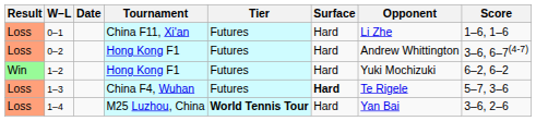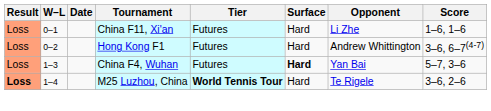 <table class="sortable wikitable">
 <tr>
 <th>Result</th>
 <th class="unsortable">W–L</th>
 <th>Date</th>
 <th>Tournament</th>
 <th>Tier</th>
 <th>Surface</th>
 <th>Opponent</th>
 <th class="unsortable">Score</th>
 </tr>
 <tr>
 <td bgcolor=FFA07A>Loss</td>
 <td><small>0–1</small></td>
 <td></td>
 <td style="background:#cffcff;">China F11, <a href='#'>Xi'an</a></td>
 <td style="background:#cffcff;">Futures</td>
 <td>Hard</td>
 <td> <a href='#'>Li Zhe</a></td>
 <td>1–6, 1–6</td>
 </tr>
 <tr>
 <td bgcolor=FFA07A>Loss</td>
 <td><small>0–2</small></td>
 <td></td>
 <td style="background:#cffcff;"><a href='#'>Hong Kong</a> F1</td>
 <td style="background:#cffcff;">Futures</td>
 <td>Hard</td>
 <td> Andrew Whittington</td>
 <td>3–6, 6–7<sup>(4-7)</sup></td>
 </tr>
 <tr>
-<td bgcolor=98FB98>Win</td>
-<td><small>1–2</small></td>
-<td></td>
-<td style="background:#cffcff;"><a href='#'>Hong Kong</a> F1</td>
-<td style="background:#cffcff;">Futures</td>
-<td>Hard</td>
-<td> Yuki Mochizuki</td>
-<td>6–2, 6–2</td>
-</tr>
-<tr>
 <td bgcolor=FFA07A>Loss</td>
 <td><small>1–3</small></td>
 <td></td>
 <td style="background:#cffcff;">China F4, <a href='#'>Wuhan</a></td>
 <td style="background:#cffcff;">Futures</td>
 <td><strong>Hard</strong></td>
-<td> <a href='#'>Te Rigele</a></td>
+<td> <a href='#'>Yan Bai</a></td>
 <td>5–7, 3–6</td>
 </tr>
 <tr>
-<td bgcolor=FFA07A>Loss</td>
+<td bgcolor=FFA07A><strong>Loss</strong></td>
 <td><small>1–4</small></td>
 <td></td>
 <td style="background:#cffcff;">M25 <a href='#'>Luzhou</a>, China</td>
 <td style="background:#cffcff;"><strong>World Tennis Tour</strong></td>
 <td>Hard</td>
-<td> <a href='#'>Yan Bai</a></td>
+<td> <a href='#'>Te Rigele</a></td>
 <td>3–6, 2–6</td>
 </tr>
 </table>
